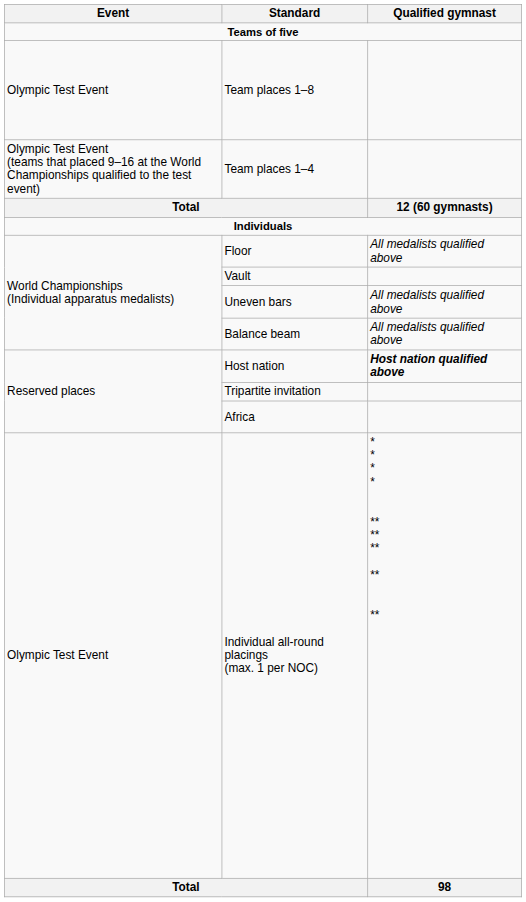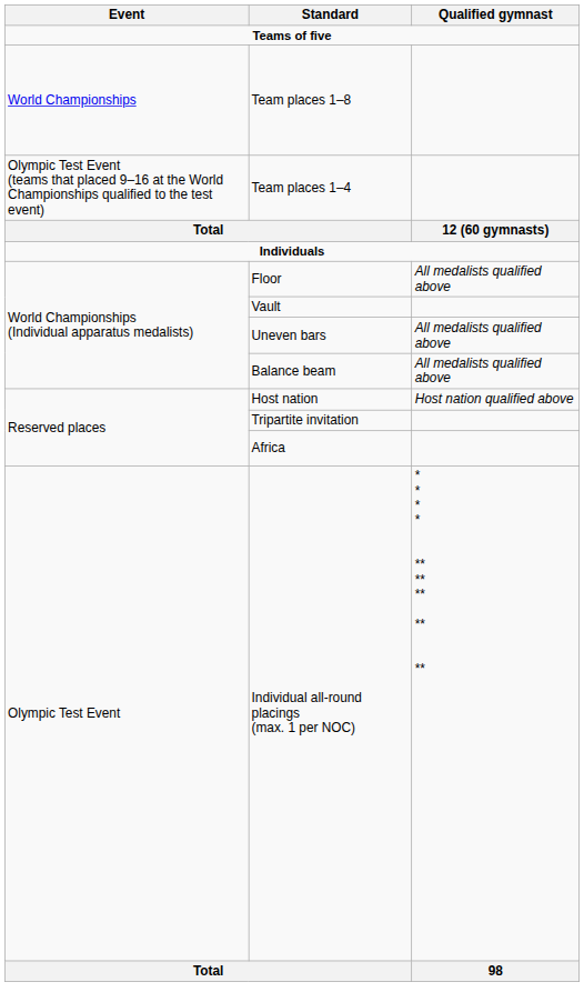 <table class="wikitable" style="width:700px;">
 <tr>
 <th>Event</th>
 <th>Standard</th>
 <th>Qualified gymnast</th>
 </tr>
 <tr style="font-size: 95%">
 <td colspan="3" style="text-align:center"><strong>Teams of five</strong></td>
 </tr>
 <tr>
-<td>Olympic Test Event</td>
+<td><a href='#'>World Championships</a></td>
 <td>Team places 1–8</td>
 <td><br><br><br><br><br><br><br></td>
 </tr>
 <tr>
 <td>Olympic Test Event<br>(teams that placed 9–16 at the World<br>Championships qualified to the test event)</td>
 <td>Team places 1–4</td>
 <td><br><br><br></td>
 </tr>
 <tr>
 <th colspan="2">Total</th>
 <th>12 (60 gymnasts)</th>
 </tr>
 <tr style="font-size: 95%">
 <td colspan="3" style="text-align:center"><strong>Individuals</strong></td>
 </tr>
 <tr>
 <td rowspan=4>World Championships<br>(Individual apparatus medalists)</td>
 <td>Floor</td>
 <td><em>All medalists qualified above</em></td>
 </tr>
 <tr>
 <td>Vault</td>
 <td></td>
 </tr>
 <tr>
 <td>Uneven bars</td>
 <td><em>All medalists qualified above</em></td>
 </tr>
 <tr>
 <td>Balance beam</td>
 <td><em>All medalists qualified above</em></td>
 </tr>
 <tr>
 <td rowspan=3>Reserved places</td>
 <td>Host nation</td>
-<td><strong><em>Host nation qualified above</em></strong></td>
+<td><em>Host nation qualified above</em></td>
 </tr>
 <tr>
 <td>Tripartite invitation</td>
 <td></td>
 </tr>
 <tr>
 <td>Africa</td>
 <td><br><s></s><br></td>
 </tr>
 <tr>
 <td>Olympic Test Event</td>
 <td>Individual all-round placings<br>(max. 1 per NOC)</td>
 <td>*<br>*<br>*<br>*<br><br><br>**<br>**<br>**<br><br>**<br><br><br>**<br><br><br><br><br><br><br><br><br><br><br><br><br><br><br><br><br><br><br><br></td>
 </tr>
 <tr>
 <th colspan="2">Total</th>
 <th>98</th>
 </tr>
 </table>
